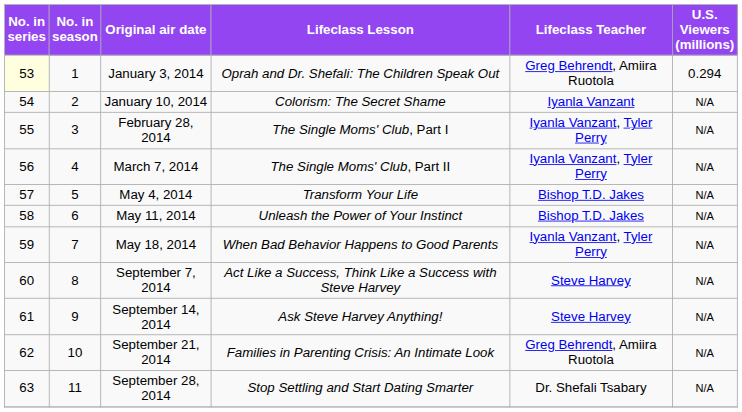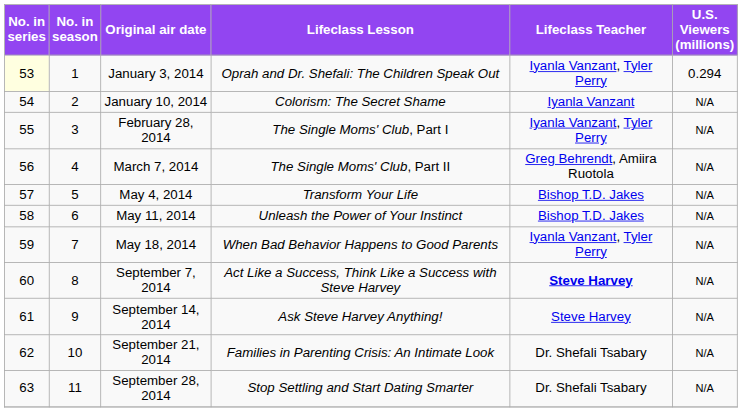 <table class="wikitable plainrowheaders" style="width:100%;text-align:center;">
 <tr style="color:white">
 <th style="background:#9245f1; width:20px;">No. in<br>series</th>
 <th style="background:#9245f1;width:20px;">No. in<br>season</th>
 <th style="background:#9245f1;width:130px;">Original air date</th>
 <th style="background:#9245f1; width:380px;">Lifeclass Lesson</th>
 <th style="background:#9245f1; width:200px;">Lifeclass Teacher</th>
 <th style="background:#9245f1">U.S. Viewers<br>(millions)</th>
 </tr>
 <tr>
 <td style="background: lightyellow;">53</td>
 <td>1</td>
 <td>January 3, 2014</td>
 <td><em>Oprah and Dr. Shefali: The Children Speak Out</em></td>
-<td><a href='#'>Greg Behrendt</a>, Amiira Ruotola</td>
+<td><a href='#'>Iyanla Vanzant</a>, <a href='#'>Tyler Perry</a></td>
 <td>0.294</td>
 </tr>
 <tr>
 <td>54</td>
 <td>2</td>
 <td>January 10, 2014</td>
 <td><em>Colorism: The Secret Shame</em></td>
 <td><a href='#'>Iyanla Vanzant</a></td>
 <td><span><small>N/A</small></span></td>
 </tr>
 <tr>
 <td>55</td>
 <td>3</td>
 <td>February 28, 2014</td>
 <td><em>The Single Moms' Club</em>, Part I</td>
 <td><a href='#'>Iyanla Vanzant</a>, <a href='#'>Tyler Perry</a></td>
 <td><span><small>N/A</small></span></td>
 </tr>
 <tr>
 <td>56</td>
 <td>4</td>
 <td>March 7, 2014</td>
 <td><em>The Single Moms' Club</em>, Part II</td>
-<td><a href='#'>Iyanla Vanzant</a>, <a href='#'>Tyler Perry</a></td>
+<td><a href='#'>Greg Behrendt</a>, Amiira Ruotola</td>
 <td><span><small>N/A</small></span></td>
 </tr>
 <tr>
 <td>57</td>
 <td>5</td>
 <td>May 4, 2014</td>
 <td><em>Transform Your Life</em></td>
 <td><a href='#'>Bishop T.D. Jakes</a></td>
 <td><span><small>N/A</small></span></td>
 </tr>
 <tr>
 <td>58</td>
 <td>6</td>
 <td>May 11, 2014</td>
 <td><em>Unleash the Power of Your Instinct</em></td>
 <td><a href='#'>Bishop T.D. Jakes</a></td>
 <td><span><small>N/A</small></span></td>
 </tr>
 <tr>
 <td>59</td>
 <td>7</td>
 <td>May 18, 2014</td>
 <td><em>When Bad Behavior Happens to Good Parents</em></td>
 <td><a href='#'>Iyanla Vanzant</a>, <a href='#'>Tyler Perry</a></td>
 <td><span><small>N/A</small></span></td>
 </tr>
 <tr>
 <td>60</td>
 <td>8</td>
 <td>September 7, 2014</td>
 <td><em>Act Like a Success, Think Like a Success with Steve Harvey</em></td>
-<td><a href='#'>Steve Harvey</a></td>
+<td><strong><a href='#'>Steve Harvey</a></strong></td>
 <td><span><small>N/A</small></span></td>
 </tr>
 <tr>
 <td>61</td>
 <td>9</td>
 <td>September 14, 2014</td>
 <td><em>Ask Steve Harvey Anything!</em></td>
 <td><a href='#'>Steve Harvey</a></td>
 <td><span><small>N/A</small></span></td>
 </tr>
 <tr>
 <td>62</td>
 <td>10</td>
 <td>September 21, 2014</td>
 <td><em>Families in Parenting Crisis: An Intimate Look</em></td>
-<td><a href='#'>Greg Behrendt</a>, Amiira Ruotola</td>
+<td>Dr. Shefali Tsabary</td>
 <td><span><small>N/A</small></span></td>
 </tr>
 <tr>
 <td>63</td>
 <td>11</td>
 <td>September 28, 2014</td>
 <td><em>Stop Settling and Start Dating Smarter</em></td>
 <td>Dr. Shefali Tsabary</td>
 <td><span><small>N/A</small></span></td>
 </tr>
 <tr>
 </tr>
 </table>
